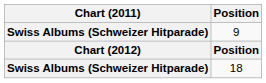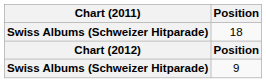 <table class="wikitable plainrowheaders" style="text-align:center">
 <tr>
 <th scope="col">Chart (2011)</th>
 <th scope="col">Position</th>
 </tr>
 <tr>
 <th scope="row">Swiss Albums (Schweizer Hitparade)</th>
-<td>9</td>
+<td>18</td>
 </tr>
 <tr>
 <th scope="col">Chart (2012)</th>
 <th scope="col">Position</th>
 </tr>
 <tr>
 <th scope="row">Swiss Albums (Schweizer Hitparade)</th>
-<td>18</td>
+<td>9</td>
 </tr>
 </table>
